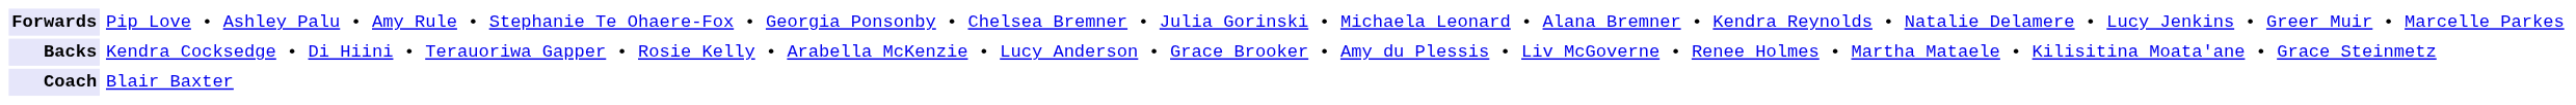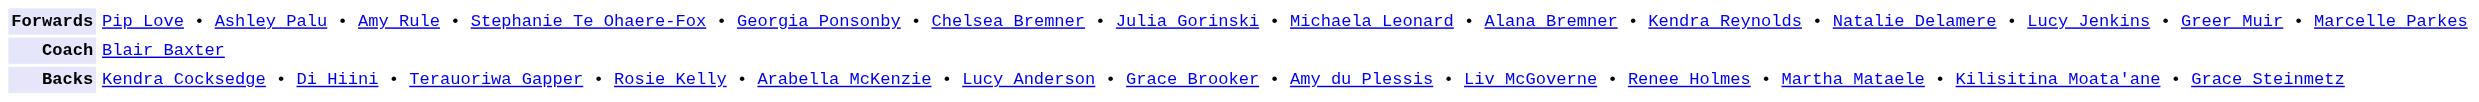 <table cellpadding="2" style="border: 1px solid white; font-size:90%;">
 <tr>
 <td style="text-align:right;" bgcolor="lavender"><strong>Forwards</strong></td>
 <td style="text-align:left;"><a href='#'>Pip Love</a> • <a href='#'>Ashley Palu</a> • <a href='#'>Amy Rule</a> • <a href='#'>Stephanie Te Ohaere-Fox</a> • <a href='#'>Georgia Ponsonby</a> • <a href='#'>Chelsea Bremner</a> • <a href='#'>Julia Gorinski</a> • <a href='#'>Michaela Leonard</a> • <a href='#'>Alana Bremner</a> • <a href='#'>Kendra Reynolds</a> • <a href='#'>Natalie Delamere</a> • <a href='#'>Lucy Jenkins</a> • <a href='#'>Greer Muir</a> • <a href='#'>Marcelle Parkes</a></td>
 </tr>
 <tr>
+<td style="text-align:right;" bgcolor="lavender"><strong>Coach</strong></td>
+<td style="text-align:left;"><a href='#'>Blair Baxter</a></td>
+</tr>
+<tr>
 <td style="text-align:right;" bgcolor="lavender"><strong>Backs</strong></td>
 <td style="text-align:left;"><a href='#'>Kendra Cocksedge</a> • <a href='#'>Di Hiini</a> • <a href='#'>Terauoriwa Gapper</a> • <a href='#'>Rosie Kelly</a> • <a href='#'>Arabella McKenzie</a> • <a href='#'>Lucy Anderson</a> • <a href='#'>Grace Brooker</a> • <a href='#'>Amy du Plessis</a> • <a href='#'>Liv McGoverne</a> • <a href='#'>Renee Holmes</a> • <a href='#'>Martha Mataele</a> • <a href='#'>Kilisitina Moata'ane</a> • <a href='#'>Grace Steinmetz</a></td>
 </tr>
-<tr>
-<td style="text-align:right;" bgcolor="lavender"><strong>Coach</strong></td>
-<td style="text-align:left;"><a href='#'>Blair Baxter</a></td>
-</tr>
 </table>
